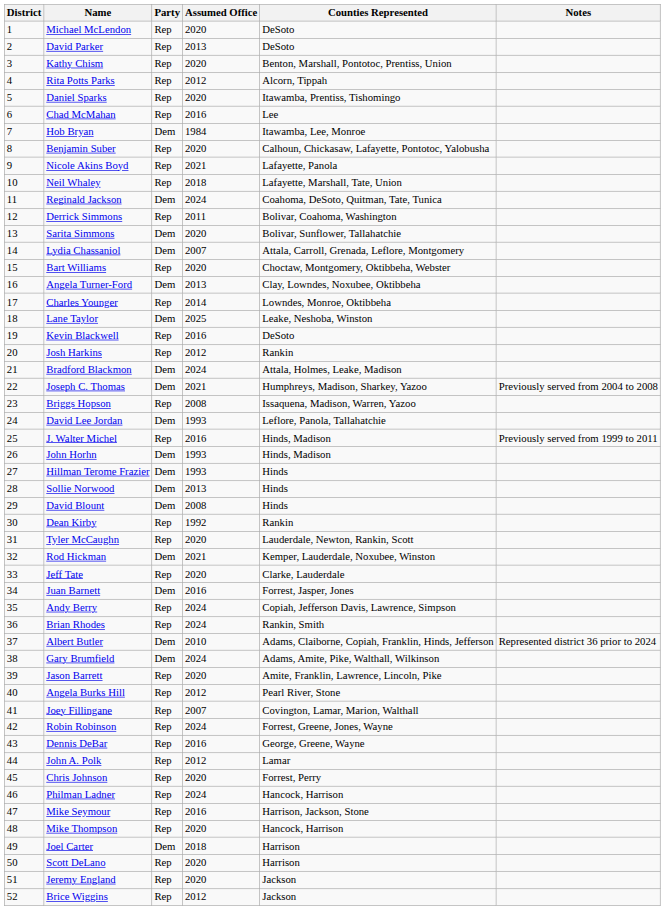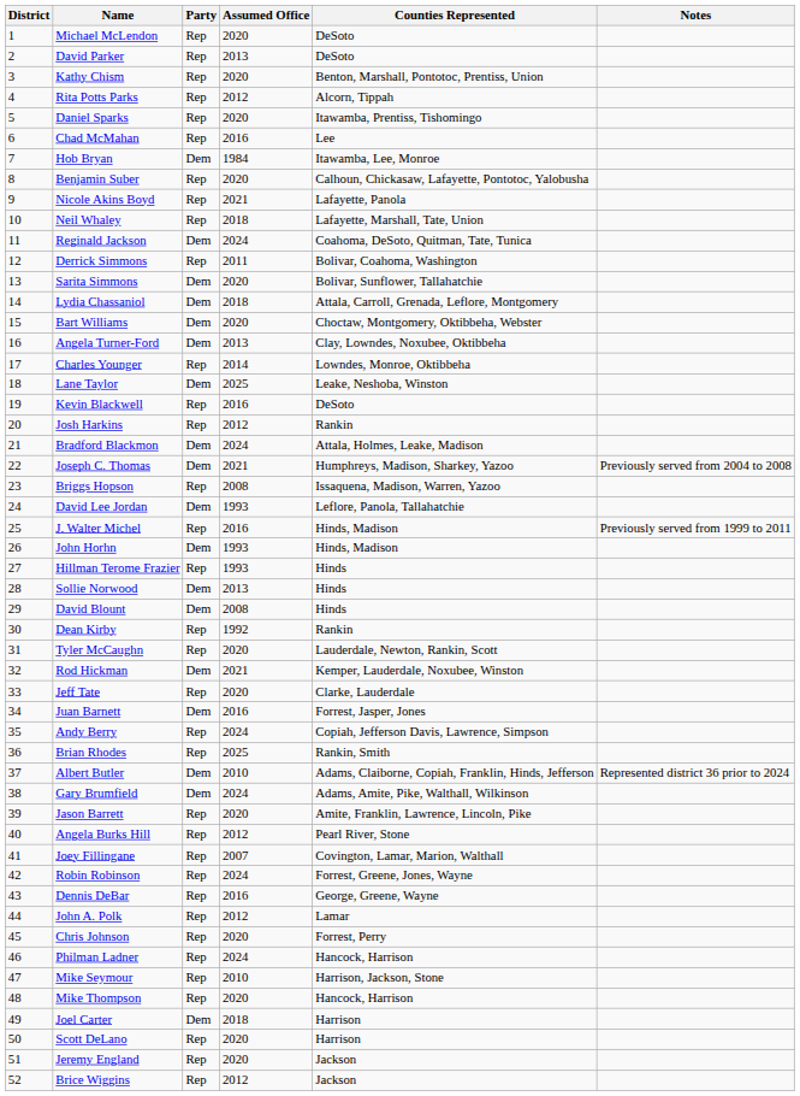 <table class="wikitable sortable">
 <tr>
 <th>District</th>
 <th>Name</th>
 <th>Party</th>
 <th>Assumed Office</th>
 <th>Counties Represented</th>
 <th>Notes</th>
 </tr>
 <tr>
 <td>1</td>
 <td><a href='#'>Michael McLendon</a></td>
 <td>Rep</td>
 <td>2020</td>
 <td>DeSoto</td>
 <td></td>
 </tr>
 <tr>
 <td>2</td>
 <td><a href='#'>David Parker</a></td>
 <td>Rep</td>
 <td>2013</td>
 <td>DeSoto</td>
 <td></td>
 </tr>
 <tr>
 <td>3</td>
 <td><a href='#'>Kathy Chism</a></td>
 <td>Rep</td>
 <td>2020</td>
 <td>Benton, Marshall, Pontotoc, Prentiss, Union</td>
 <td></td>
 </tr>
 <tr>
 <td>4</td>
 <td><a href='#'>Rita Potts Parks</a></td>
 <td>Rep</td>
 <td>2012</td>
 <td>Alcorn, Tippah</td>
 <td></td>
 </tr>
 <tr>
 <td>5</td>
 <td><a href='#'>Daniel Sparks</a></td>
 <td>Rep</td>
 <td>2020</td>
 <td>Itawamba, Prentiss, Tishomingo</td>
 <td></td>
 </tr>
 <tr>
 <td>6</td>
 <td><a href='#'>Chad McMahan</a></td>
 <td>Rep</td>
 <td>2016</td>
 <td>Lee</td>
 <td></td>
 </tr>
 <tr>
 <td>7</td>
 <td><a href='#'>Hob Bryan</a></td>
 <td>Dem</td>
 <td>1984</td>
 <td>Itawamba, Lee, Monroe</td>
 <td></td>
 </tr>
 <tr>
 <td>8</td>
 <td><a href='#'>Benjamin Suber</a></td>
 <td>Rep</td>
 <td>2020</td>
 <td>Calhoun, Chickasaw, Lafayette, Pontotoc, Yalobusha</td>
 <td></td>
 </tr>
 <tr>
 <td>9</td>
 <td><a href='#'>Nicole Akins Boyd</a></td>
 <td>Rep</td>
 <td>2021</td>
 <td>Lafayette, Panola</td>
 <td></td>
 </tr>
 <tr>
 <td>10</td>
 <td><a href='#'>Neil Whaley</a></td>
 <td>Rep</td>
 <td>2018</td>
 <td>Lafayette, Marshall, Tate, Union</td>
 <td></td>
 </tr>
 <tr>
 <td>11</td>
 <td><a href='#'>Reginald Jackson</a></td>
 <td>Dem</td>
 <td>2024</td>
 <td>Coahoma, DeSoto, Quitman, Tate, Tunica</td>
 <td></td>
 </tr>
 <tr>
 <td>12</td>
 <td><a href='#'>Derrick Simmons</a></td>
 <td>Rep</td>
 <td>2011</td>
 <td>Bolivar, Coahoma, Washington</td>
 <td></td>
 </tr>
 <tr>
 <td>13</td>
 <td><a href='#'>Sarita Simmons</a></td>
 <td>Dem</td>
 <td>2020</td>
 <td>Bolivar, Sunflower, Tallahatchie</td>
 <td></td>
 </tr>
 <tr>
 <td>14</td>
 <td><a href='#'>Lydia Chassaniol</a></td>
 <td>Dem</td>
-<td>2007</td>
+<td>2018</td>
 <td>Attala, Carroll, Grenada, Leflore, Montgomery</td>
 <td></td>
 </tr>
 <tr>
 <td>15</td>
 <td><a href='#'>Bart Williams</a></td>
-<td>Rep</td>
+<td>Dem</td>
 <td>2020</td>
 <td>Choctaw, Montgomery, Oktibbeha, Webster</td>
 <td></td>
 </tr>
 <tr>
 <td>16</td>
 <td><a href='#'>Angela Turner-Ford</a></td>
 <td>Dem</td>
 <td>2013</td>
 <td>Clay, Lowndes, Noxubee, Oktibbeha</td>
 <td></td>
 </tr>
 <tr>
 <td>17</td>
 <td><a href='#'>Charles Younger</a></td>
 <td>Rep</td>
 <td>2014</td>
 <td>Lowndes, Monroe, Oktibbeha</td>
 <td></td>
 </tr>
 <tr>
 <td>18</td>
 <td><a href='#'>Lane Taylor</a></td>
 <td>Dem</td>
 <td>2025</td>
 <td>Leake, Neshoba, Winston</td>
 <td></td>
 </tr>
 <tr>
 <td>19</td>
 <td><a href='#'>Kevin Blackwell</a></td>
 <td>Rep</td>
 <td>2016</td>
 <td>DeSoto</td>
 <td></td>
 </tr>
 <tr>
 <td>20</td>
 <td><a href='#'>Josh Harkins</a></td>
 <td>Rep</td>
 <td>2012</td>
 <td>Rankin</td>
 <td></td>
 </tr>
 <tr>
 <td>21</td>
 <td><a href='#'>Bradford Blackmon</a></td>
 <td>Dem</td>
 <td>2024</td>
 <td>Attala, Holmes, Leake, Madison</td>
 <td></td>
 </tr>
 <tr>
 <td>22</td>
 <td><a href='#'>Joseph C. Thomas</a></td>
 <td>Dem</td>
 <td>2021</td>
 <td>Humphreys, Madison, Sharkey, Yazoo</td>
 <td>Previously served from 2004 to 2008</td>
 </tr>
 <tr>
 <td>23</td>
 <td><a href='#'>Briggs Hopson</a></td>
 <td>Rep</td>
 <td>2008</td>
 <td>Issaquena, Madison, Warren, Yazoo</td>
 <td></td>
 </tr>
 <tr>
 <td>24</td>
 <td><a href='#'>David Lee Jordan</a></td>
 <td>Dem</td>
 <td>1993</td>
 <td>Leflore, Panola, Tallahatchie</td>
 <td></td>
 </tr>
 <tr>
 <td>25</td>
 <td><a href='#'>J. Walter Michel</a></td>
 <td>Rep</td>
 <td>2016</td>
 <td>Hinds, Madison</td>
 <td>Previously served from 1999 to 2011</td>
 </tr>
 <tr>
 <td>26</td>
 <td><a href='#'>John Horhn</a></td>
 <td>Dem</td>
 <td>1993</td>
 <td>Hinds, Madison</td>
 <td></td>
 </tr>
 <tr>
 <td>27</td>
 <td><a href='#'>Hillman Terome Frazier</a></td>
-<td>Dem</td>
+<td>Rep</td>
 <td>1993</td>
 <td>Hinds</td>
 <td></td>
 </tr>
 <tr>
 <td>28</td>
 <td><a href='#'>Sollie Norwood</a></td>
 <td>Dem</td>
 <td>2013</td>
 <td>Hinds</td>
 <td></td>
 </tr>
 <tr>
 <td>29</td>
 <td><a href='#'>David Blount</a></td>
 <td>Dem</td>
 <td>2008</td>
 <td>Hinds</td>
 <td></td>
 </tr>
 <tr>
 <td>30</td>
 <td><a href='#'>Dean Kirby</a></td>
 <td>Rep</td>
 <td>1992</td>
 <td>Rankin</td>
 <td></td>
 </tr>
 <tr>
 <td>31</td>
 <td><a href='#'>Tyler McCaughn</a></td>
 <td>Rep</td>
 <td>2020</td>
 <td>Lauderdale, Newton, Rankin, Scott</td>
 <td></td>
 </tr>
 <tr>
 <td>32</td>
 <td><a href='#'>Rod Hickman</a></td>
 <td>Dem</td>
 <td>2021</td>
 <td>Kemper, Lauderdale, Noxubee, Winston</td>
 <td></td>
 </tr>
 <tr>
 <td>33</td>
 <td><a href='#'>Jeff Tate</a></td>
 <td>Rep</td>
 <td>2020</td>
 <td>Clarke, Lauderdale</td>
 <td></td>
 </tr>
 <tr>
 <td>34</td>
 <td><a href='#'>Juan Barnett</a></td>
 <td>Dem</td>
 <td>2016</td>
 <td>Forrest, Jasper, Jones</td>
 <td></td>
 </tr>
 <tr>
 <td>35</td>
 <td><a href='#'>Andy Berry</a></td>
 <td>Rep</td>
 <td>2024</td>
 <td>Copiah, Jefferson Davis, Lawrence, Simpson</td>
 <td></td>
 </tr>
 <tr>
 <td>36</td>
 <td><a href='#'>Brian Rhodes</a></td>
 <td>Rep</td>
-<td>2024</td>
+<td>2025</td>
 <td>Rankin, Smith</td>
 <td></td>
 </tr>
 <tr>
 <td>37</td>
 <td><a href='#'>Albert Butler</a></td>
 <td>Dem</td>
 <td>2010</td>
 <td>Adams, Claiborne, Copiah, Franklin, Hinds, Jefferson</td>
 <td>Represented district 36 prior to 2024</td>
 </tr>
 <tr>
 <td>38</td>
 <td><a href='#'>Gary Brumfield</a></td>
 <td>Dem</td>
 <td>2024</td>
 <td>Adams, Amite, Pike, Walthall, Wilkinson</td>
 <td></td>
 </tr>
 <tr>
 <td>39</td>
 <td><a href='#'>Jason Barrett</a></td>
 <td>Rep</td>
 <td>2020</td>
 <td>Amite, Franklin, Lawrence, Lincoln, Pike</td>
 <td></td>
 </tr>
 <tr>
 <td>40</td>
 <td><a href='#'>Angela Burks Hill</a></td>
 <td>Rep</td>
 <td>2012</td>
 <td>Pearl River, Stone</td>
 <td></td>
 </tr>
 <tr>
 <td>41</td>
 <td><a href='#'>Joey Fillingane</a></td>
 <td>Rep</td>
 <td>2007</td>
 <td>Covington, Lamar, Marion, Walthall</td>
 <td></td>
 </tr>
 <tr>
 <td>42</td>
 <td><a href='#'>Robin Robinson</a></td>
 <td>Rep</td>
 <td>2024</td>
 <td>Forrest, Greene, Jones, Wayne</td>
 <td></td>
 </tr>
 <tr>
 <td>43</td>
 <td><a href='#'>Dennis DeBar</a></td>
 <td>Rep</td>
 <td>2016</td>
 <td>George, Greene, Wayne</td>
 <td></td>
 </tr>
 <tr>
 <td>44</td>
 <td><a href='#'>John A. Polk</a></td>
 <td>Rep</td>
 <td>2012</td>
 <td>Lamar</td>
 <td></td>
 </tr>
 <tr>
 <td>45</td>
 <td><a href='#'>Chris Johnson</a></td>
 <td>Rep</td>
 <td>2020</td>
 <td>Forrest, Perry</td>
 <td></td>
 </tr>
 <tr>
 <td>46</td>
 <td><a href='#'>Philman Ladner</a></td>
 <td>Rep</td>
 <td>2024</td>
 <td>Hancock, Harrison</td>
 <td></td>
 </tr>
 <tr>
 <td>47</td>
 <td><a href='#'>Mike Seymour</a></td>
 <td>Rep</td>
-<td>2016</td>
+<td>2010</td>
 <td>Harrison, Jackson, Stone</td>
 <td></td>
 </tr>
 <tr>
 <td>48</td>
 <td><a href='#'>Mike Thompson</a></td>
 <td>Rep</td>
 <td>2020</td>
 <td>Hancock, Harrison</td>
 <td></td>
 </tr>
 <tr>
 <td>49</td>
 <td><a href='#'>Joel Carter</a></td>
 <td>Dem</td>
 <td>2018</td>
 <td>Harrison</td>
 <td></td>
 </tr>
 <tr>
 <td>50</td>
 <td><a href='#'>Scott DeLano</a></td>
 <td>Rep</td>
 <td>2020</td>
 <td>Harrison</td>
 <td></td>
 </tr>
 <tr>
 <td>51</td>
 <td><a href='#'>Jeremy England</a></td>
 <td>Rep</td>
 <td>2020</td>
 <td>Jackson</td>
 <td></td>
 </tr>
 <tr>
 <td>52</td>
 <td><a href='#'>Brice Wiggins</a></td>
 <td>Rep</td>
 <td>2012</td>
 <td>Jackson</td>
 <td></td>
 </tr>
 </table>
